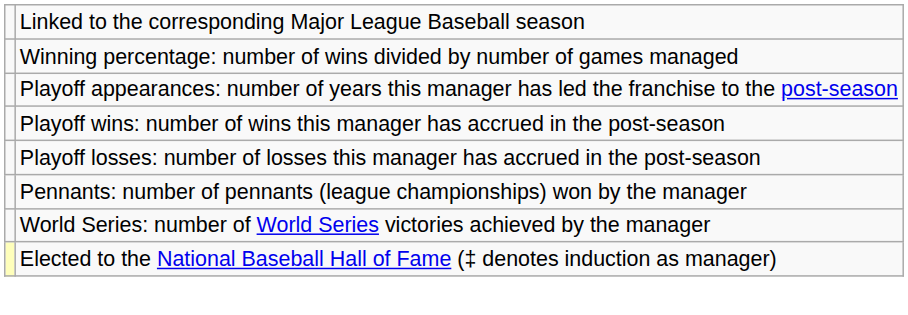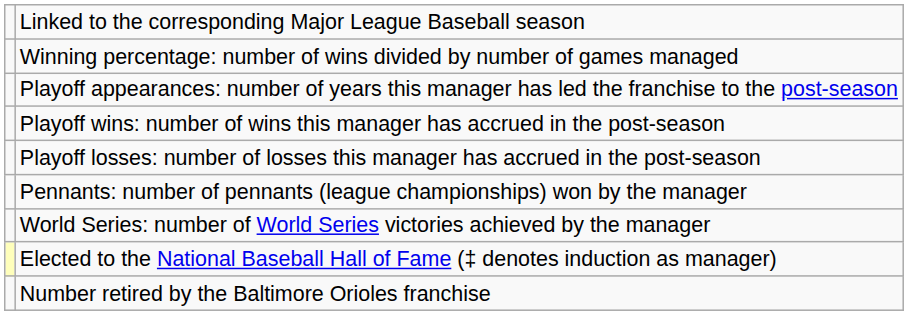 <table class="wikitable" style="font-size:90%">
 <tr>
 <td></td>
 <td>Linked to the corresponding Major League Baseball season</td>
 </tr>
 <tr>
 <td></td>
 <td>Winning percentage: number of wins divided by number of games managed</td>
 </tr>
 <tr>
 <td></td>
 <td>Playoff appearances: number of years this manager has led the franchise to the <a href='#'>post-season</a></td>
 </tr>
 <tr>
 <td></td>
 <td>Playoff wins: number of wins this manager has accrued in the post-season</td>
 </tr>
 <tr>
 <td></td>
 <td>Playoff losses: number of losses this manager has accrued in the post-season</td>
 </tr>
 <tr>
 <td></td>
 <td>Pennants: number of pennants (league championships) won by the manager</td>
 </tr>
 <tr>
 <td></td>
 <td>World Series: number of <a href='#'>World Series</a> victories achieved by the manager</td>
 </tr>
 <tr>
 <td bgcolor="#ffffbb"></td>
 <td>Elected to the <a href='#'>National Baseball Hall of Fame</a> (‡ denotes induction as manager)</td>
 </tr>
+<tr>
+<td></td>
+<td>Number retired by the Baltimore Orioles franchise</td>
+</tr>
 </table>
